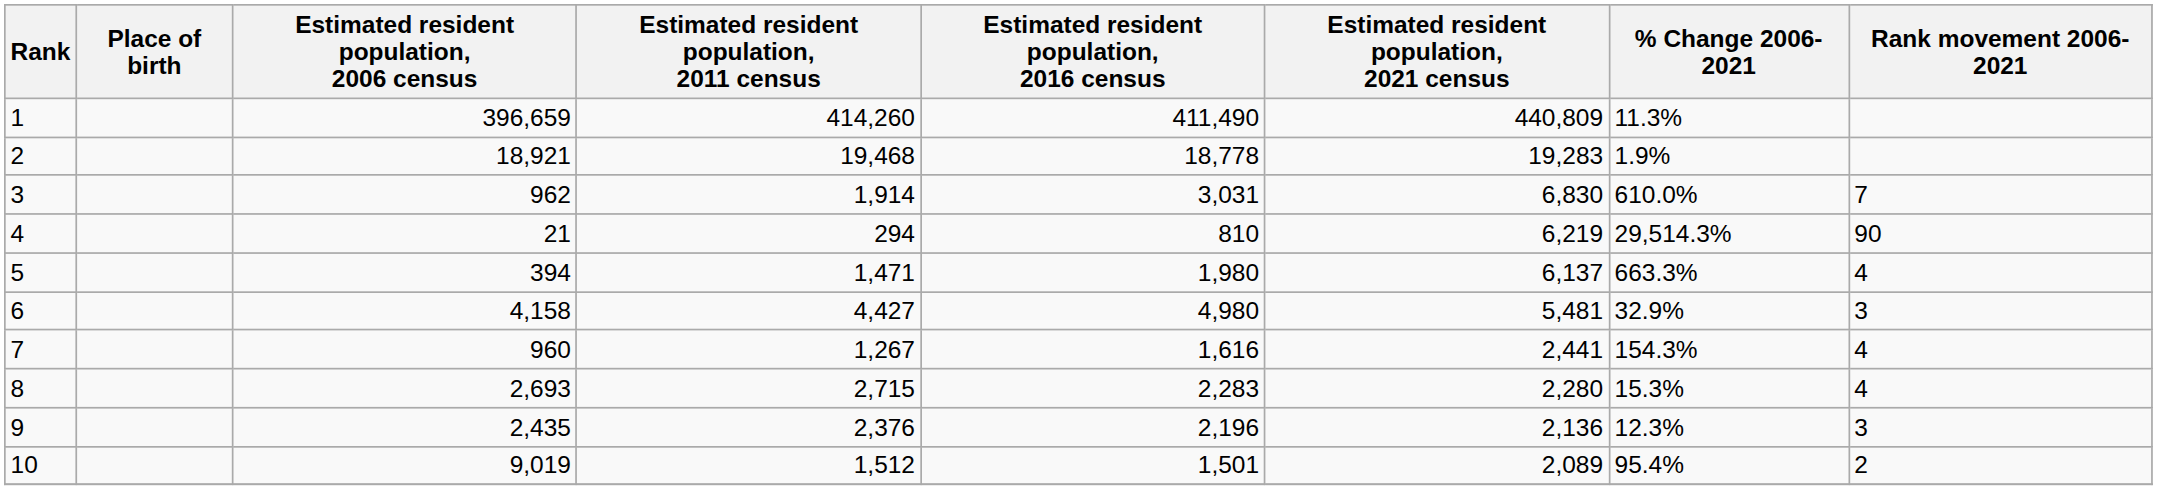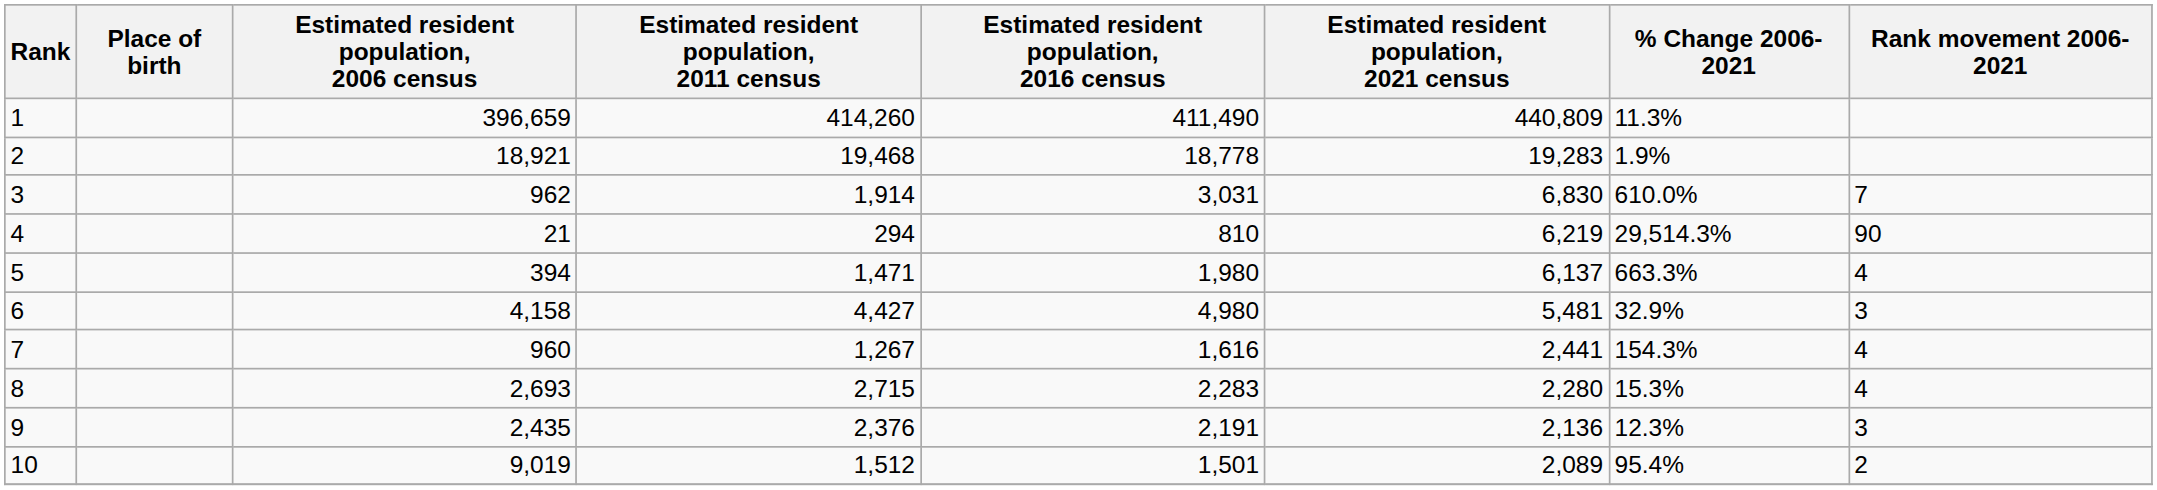 <table class="wikitable sortable" style="font-size:90%; width:100%;">
 <tr>
 <th>Rank</th>
 <th>Place of birth</th>
 <th>Estimated resident population, <br> 2006 census</th>
 <th>Estimated resident population, <br> 2011 census </th>
 <th>Estimated resident population, <br> 2016 census</th>
 <th>Estimated resident population, <br> 2021 census</th>
 <th>% Change 2006-2021</th>
 <th>Rank movement 2006-2021</th>
 </tr>
 <tr>
 <td>1</td>
 <td></td>
 <td style="text-align: right;">396,659</td>
 <td style="text-align: right;">414,260</td>
 <td style="text-align: right;">411,490</td>
 <td style="text-align: right;">440,809</td>
 <td> 11.3%</td>
 <td></td>
 </tr>
 <tr>
 <td>2</td>
 <td></td>
 <td style="text-align: right;">18,921</td>
 <td style="text-align: right;">19,468</td>
 <td style="text-align: right;">18,778</td>
 <td style="text-align: right;">19,283</td>
 <td> 1.9%</td>
 <td></td>
 </tr>
 <tr>
 <td>3</td>
 <td></td>
 <td style="text-align: right;">962</td>
 <td style="text-align: right;">1,914</td>
 <td style="text-align: right;">3,031</td>
 <td style="text-align: right;">6,830</td>
 <td> 610.0%</td>
 <td> 7</td>
 </tr>
 <tr>
 <td>4</td>
 <td></td>
 <td style="text-align: right;">21</td>
 <td style="text-align: right;">294</td>
 <td style="text-align: right;">810</td>
 <td style="text-align: right;">6,219</td>
 <td> 29,514.3%</td>
 <td> 90</td>
 </tr>
 <tr>
 <td>5</td>
 <td></td>
 <td style="text-align: right;">394</td>
 <td style="text-align: right;">1,471</td>
 <td style="text-align: right;">1,980</td>
 <td style="text-align: right;">6,137</td>
 <td> 663.3%</td>
 <td> 4</td>
 </tr>
 <tr>
 <td>6</td>
 <td></td>
 <td style="text-align: right;">4,158</td>
 <td style="text-align: right;">4,427</td>
 <td style="text-align: right;">4,980</td>
 <td style="text-align: right;">5,481</td>
 <td> 32.9%</td>
 <td> 3</td>
 </tr>
 <tr>
 <td>7</td>
 <td></td>
 <td style="text-align: right;">960</td>
 <td style="text-align: right;">1,267</td>
 <td style="text-align: right;">1,616</td>
 <td style="text-align: right;">2,441</td>
 <td> 154.3%</td>
 <td> 4</td>
 </tr>
 <tr>
 <td>8</td>
 <td></td>
 <td style="text-align: right;">2,693</td>
 <td style="text-align: right;">2,715</td>
 <td style="text-align: right;">2,283</td>
 <td style="text-align: right;">2,280</td>
 <td> 15.3%</td>
 <td> 4</td>
 </tr>
 <tr>
 <td>9</td>
 <td></td>
 <td style="text-align: right;">2,435</td>
 <td style="text-align: right;">2,376</td>
-<td style="text-align: right;">2,196</td>
+<td style="text-align: right;">2,191</td>
 <td style="text-align: right;">2,136</td>
 <td> 12.3%</td>
 <td> 3</td>
 </tr>
 <tr>
 <td>10</td>
 <td></td>
 <td style="text-align: right;">9,019</td>
 <td style="text-align: right;">1,512</td>
 <td style="text-align: right;">1,501</td>
 <td style="text-align: right;">2,089</td>
 <td> 95.4%</td>
 <td> 2</td>
 </tr>
 <tr>
 </tr>
 </table>
